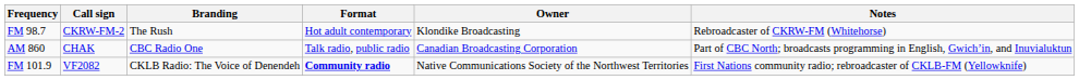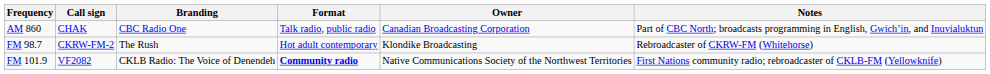 <table class="wikitable sortable">
 <tr>
 <th>Frequency</th>
 <th>Call sign</th>
 <th>Branding</th>
 <th>Format</th>
 <th>Owner</th>
 <th>Notes</th>
 </tr>
 <tr>
+<td><a href='#'>AM</a> 860</td>
+<td><a href='#'>CHAK</a></td>
+<td><a href='#'>CBC Radio One</a></td>
+<td><a href='#'>Talk radio</a>, <a href='#'>public radio</a></td>
+<td><a href='#'>Canadian Broadcasting Corporation</a></td>
+<td>Part of <a href='#'>CBC North</a>; broadcasts programming in English, <a href='#'>Gwichʼin</a>, and <a href='#'>Inuvialuktun</a></td>
+</tr>
+<tr>
 <td><a href='#'>FM</a> 98.7</td>
 <td><a href='#'>CKRW-FM-2</a></td>
 <td>The Rush</td>
 <td><a href='#'>Hot adult contemporary</a></td>
 <td>Klondike Broadcasting</td>
 <td>Rebroadcaster of <a href='#'>CKRW-FM</a> (<a href='#'>Whitehorse</a>)</td>
-</tr>
-<tr>
-<td><a href='#'>AM</a> 860</td>
-<td><a href='#'>CHAK</a></td>
-<td><a href='#'>CBC Radio One</a></td>
-<td><a href='#'>Talk radio</a>, <a href='#'>public radio</a></td>
-<td><a href='#'>Canadian Broadcasting Corporation</a></td>
-<td>Part of <a href='#'>CBC North</a>; broadcasts programming in English, <a href='#'>Gwichʼin</a>, and <a href='#'>Inuvialuktun</a></td>
 </tr>
 <tr>
 <td><a href='#'>FM</a> 101.9</td>
 <td><a href='#'>VF2082</a></td>
 <td>CKLB Radio: The Voice of Denendeh</td>
 <td><strong><a href='#'>Community radio</a></strong></td>
 <td>Native Communications Society of the Northwest Territories</td>
 <td><a href='#'>First Nations</a> community radio; rebroadcaster of <a href='#'>CKLB-FM</a> (<a href='#'>Yellowknife</a>)</td>
 </tr>
 </table>
